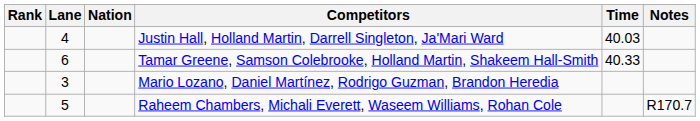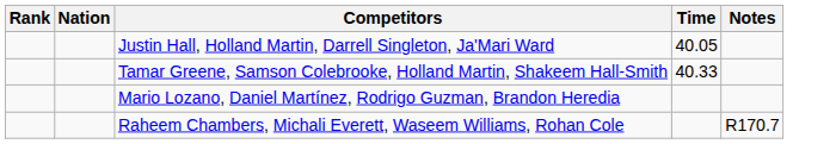 <table class="wikitable sortable" style="text-align:center">
 <tr>
 <th>Rank</th>
-<th>Lane</th>
 <th>Nation</th>
 <th>Competitors</th>
 <th>Time</th>
 <th>Notes</th>
 </tr>
 <tr>
 <td></td>
-<td>4</td>
 <td align=left></td>
 <td align=left><a href='#'>Justin Hall</a>, <a href='#'>Holland Martin</a>, <a href='#'>Darrell Singleton</a>, <a href='#'>Ja'Mari Ward</a></td>
-<td>40.03</td>
+<td>40.05</td>
 <td></td>
 </tr>
 <tr>
 <td></td>
-<td>6</td>
 <td align=left></td>
 <td align=left><a href='#'>Tamar Greene</a>, <a href='#'>Samson Colebrooke</a>, <a href='#'>Holland Martin</a>, <a href='#'>Shakeem Hall-Smith</a></td>
 <td>40.33</td>
 <td></td>
 </tr>
 <tr>
 <td></td>
-<td>3</td>
 <td align=left></td>
 <td align=left><a href='#'>Mario Lozano</a>, <a href='#'>Daniel Martínez</a>, <a href='#'>Rodrigo Guzman</a>, <a href='#'>Brandon Heredia</a></td>
 <td></td>
 <td></td>
 </tr>
 <tr>
 <td></td>
-<td>5</td>
 <td align=left></td>
 <td align=left><a href='#'>Raheem Chambers</a>, <a href='#'>Michali Everett</a>, <a href='#'>Waseem Williams</a>, <a href='#'>Rohan Cole</a></td>
 <td></td>
 <td>R170.7</td>
 </tr>
 </table>
